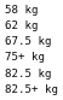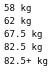 <table>
 <tr>
 <td>58 kg</td>
 <td></td>
 <td></td>
 <td></td>
 </tr>
 <tr>
 <td>62 kg</td>
 <td></td>
 <td></td>
 <td></td>
 </tr>
 <tr>
 <td>67.5 kg</td>
 <td></td>
 <td></td>
 <td></td>
 </tr>
 <tr>
-<td>75+ kg</td>
-<td></td>
-<td></td>
-<td></td>
-</tr>
-<tr>
 <td>82.5 kg</td>
 <td></td>
 <td></td>
 <td></td>
 </tr>
 <tr>
 <td>82.5+ kg</td>
 <td></td>
 <td></td>
 <td></td>
 </tr>
 </table>
